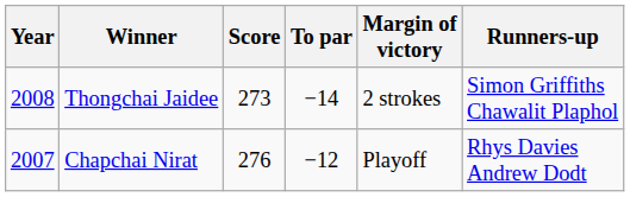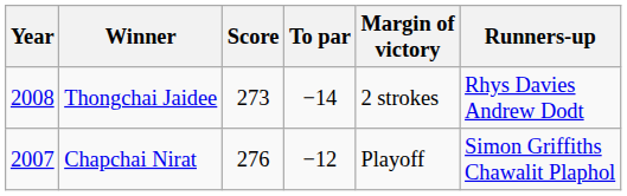 <table class="wikitable" style="font-size:95%">
 <tr>
 <th>Year</th>
 <th>Winner</th>
 <th>Score</th>
 <th>To par</th>
 <th>Margin of<br>victory</th>
 <th>Runners-up</th>
 </tr>
 <tr>
 <td><a href='#'>2008</a></td>
 <td> <a href='#'>Thongchai Jaidee</a></td>
 <td align=center>273</td>
 <td align=center>−14</td>
 <td>2 strokes</td>
-<td> <a href='#'>Simon Griffiths</a><br> <a href='#'>Chawalit Plaphol</a></td>
+<td> <a href='#'>Rhys Davies</a><br> <a href='#'>Andrew Dodt</a></td>
 </tr>
 <tr>
 <td><a href='#'>2007</a></td>
 <td> <a href='#'>Chapchai Nirat</a></td>
 <td align=center>276</td>
 <td align=center>−12</td>
 <td>Playoff</td>
-<td> <a href='#'>Rhys Davies</a><br> <a href='#'>Andrew Dodt</a></td>
+<td> <a href='#'>Simon Griffiths</a><br> <a href='#'>Chawalit Plaphol</a></td>
 </tr>
 </table>
